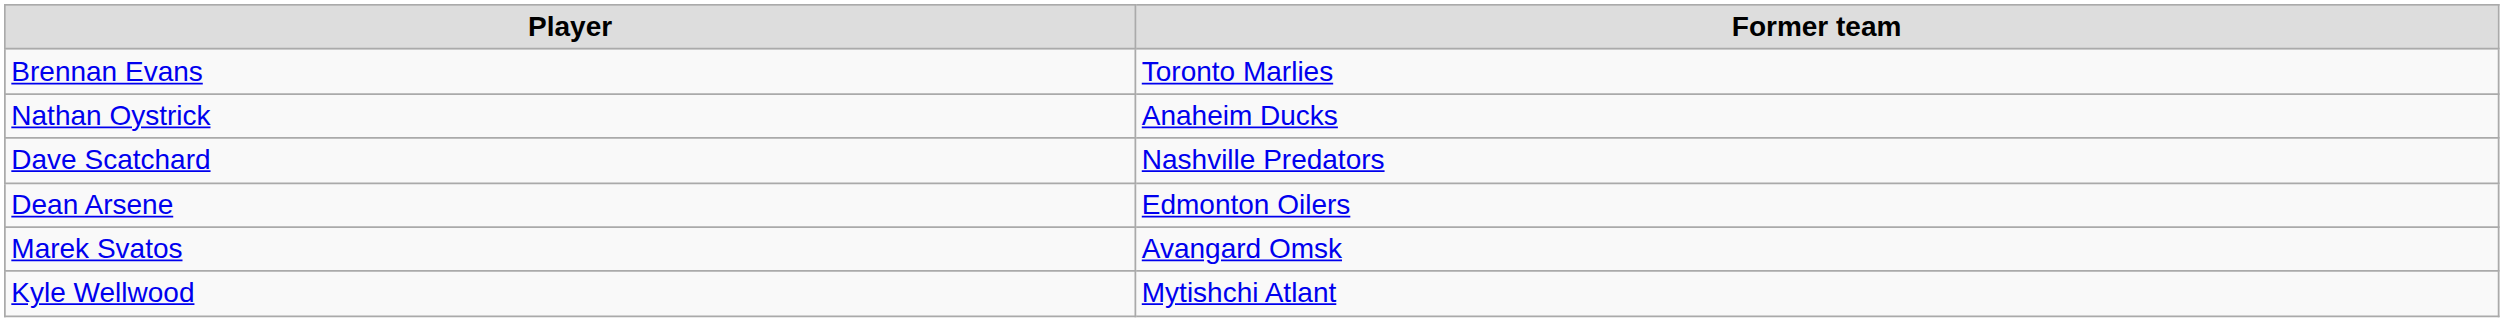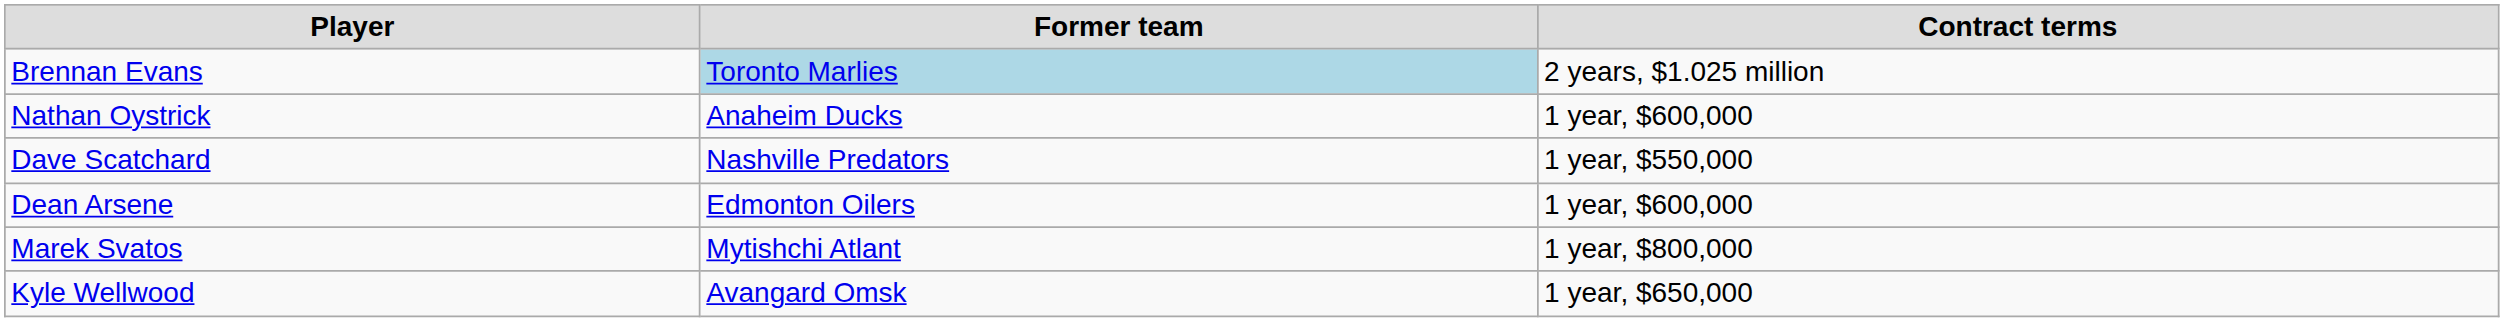 <table class="wikitable" width=90%>
 <tr align="center" bgcolor="#dddddd">
 <td><strong>Player</strong></td>
 <td><strong>Former team</strong></td>
+<td><strong>Contract terms</strong></td>
 </tr>
 <tr>
 <td><a href='#'>Brennan Evans</a></td>
-<td><a href='#'>Toronto Marlies</a></td>
+<td style="background: lightblue;"><a href='#'>Toronto Marlies</a></td>
+<td>2 years, $1.025 million</td>
 </tr>
 <tr>
 <td><a href='#'>Nathan Oystrick</a></td>
 <td><a href='#'>Anaheim Ducks</a></td>
+<td>1 year, $600,000</td>
 </tr>
 <tr>
 <td><a href='#'>Dave Scatchard</a></td>
 <td><a href='#'>Nashville Predators</a></td>
+<td>1 year, $550,000</td>
 </tr>
 <tr>
 <td><a href='#'>Dean Arsene</a></td>
 <td><a href='#'>Edmonton Oilers</a></td>
+<td>1 year, $600,000</td>
 </tr>
 <tr>
 <td><a href='#'>Marek Svatos</a></td>
-<td><a href='#'>Avangard Omsk</a></td>
+<td><a href='#'>Mytishchi Atlant</a></td>
+<td>1 year, $800,000</td>
 </tr>
 <tr>
 <td><a href='#'>Kyle Wellwood</a></td>
-<td><a href='#'>Mytishchi Atlant</a></td>
+<td><a href='#'>Avangard Omsk</a></td>
+<td>1 year, $650,000</td>
 </tr>
 </table>
